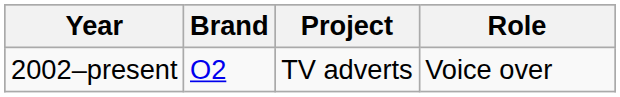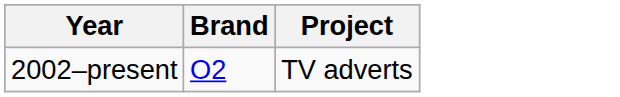 <table class="wikitable sortable">
 <tr>
 <th>Year</th>
 <th>Brand</th>
 <th>Project</th>
-<th width=108>Role</th>
 </tr>
 <tr>
 <td>2002–present</td>
 <td><a href='#'>O2</a></td>
 <td>TV adverts</td>
-<td>Voice over</td>
 </tr>
 </table>
